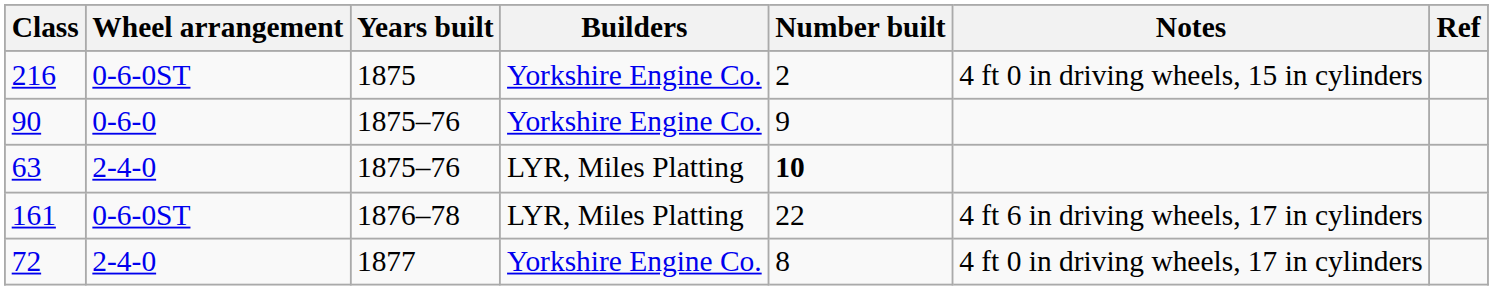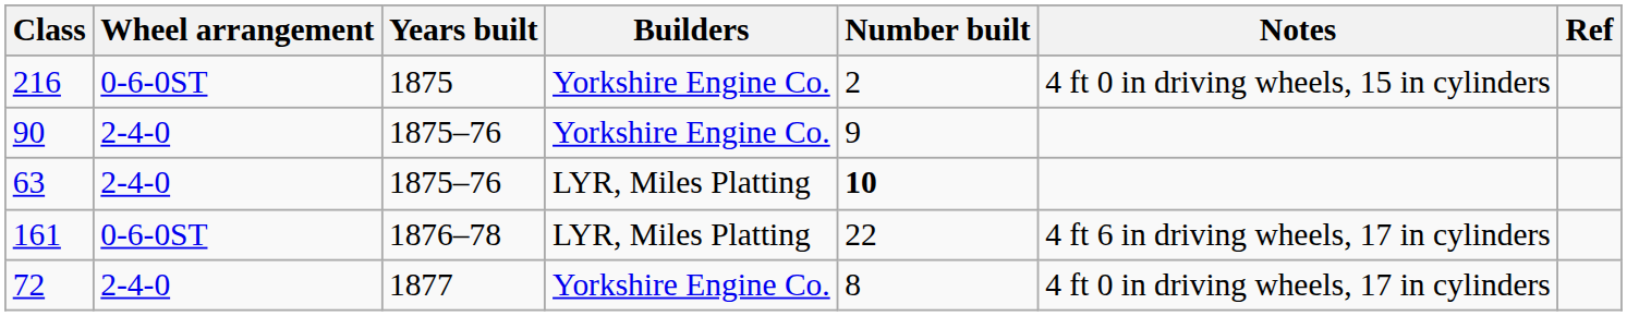 <table class=wikitable>
 <tr>
 <th>Class</th>
 <th>Wheel arrangement</th>
 <th>Years built</th>
 <th>Builders</th>
 <th>Number built</th>
 <th>Notes</th>
 <th>Ref</th>
 </tr>
 <tr>
 <td><a href='#'>216</a></td>
 <td><a href='#'>0-6-0ST</a></td>
 <td>1875</td>
 <td><a href='#'>Yorkshire Engine Co.</a></td>
 <td>2</td>
 <td>4 ft 0 in driving wheels, 15 in cylinders</td>
 <td></td>
 </tr>
 <tr>
 <td><a href='#'>90</a></td>
-<td><a href='#'>0-6-0</a></td>
+<td><a href='#'>2-4-0</a></td>
 <td>1875–76</td>
 <td><a href='#'>Yorkshire Engine Co.</a></td>
 <td>9</td>
 <td></td>
 <td></td>
 </tr>
 <tr>
 <td><a href='#'>63</a></td>
 <td><a href='#'>2-4-0</a></td>
 <td>1875–76</td>
 <td>LYR, Miles Platting</td>
 <td><strong>10</strong></td>
 <td></td>
 <td></td>
 </tr>
 <tr>
 <td><a href='#'>161</a></td>
 <td><a href='#'>0-6-0ST</a></td>
 <td>1876–78</td>
 <td>LYR, Miles Platting</td>
 <td>22</td>
 <td>4 ft 6 in driving wheels, 17 in cylinders</td>
 <td></td>
 </tr>
 <tr>
 <td><a href='#'>72</a></td>
 <td><a href='#'>2-4-0</a></td>
 <td>1877</td>
 <td><a href='#'>Yorkshire Engine Co.</a></td>
 <td>8</td>
 <td>4 ft 0 in driving wheels, 17 in cylinders</td>
 <td></td>
 </tr>
 </table>
